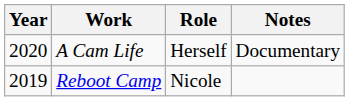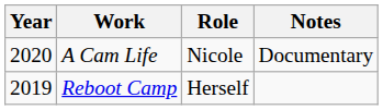 <table class="wikitable">
 <tr>
 <th>Year</th>
 <th>Work</th>
 <th>Role</th>
 <th>Notes</th>
 </tr>
 <tr>
 <td>2020</td>
 <td><em>A Cam Life</em></td>
-<td>Herself</td>
+<td>Nicole</td>
 <td>Documentary</td>
 </tr>
 <tr>
 <td>2019</td>
 <td><em><a href='#'>Reboot Camp</a></em></td>
-<td>Nicole</td>
+<td>Herself</td>
 <td></td>
 </tr>
 </table>
